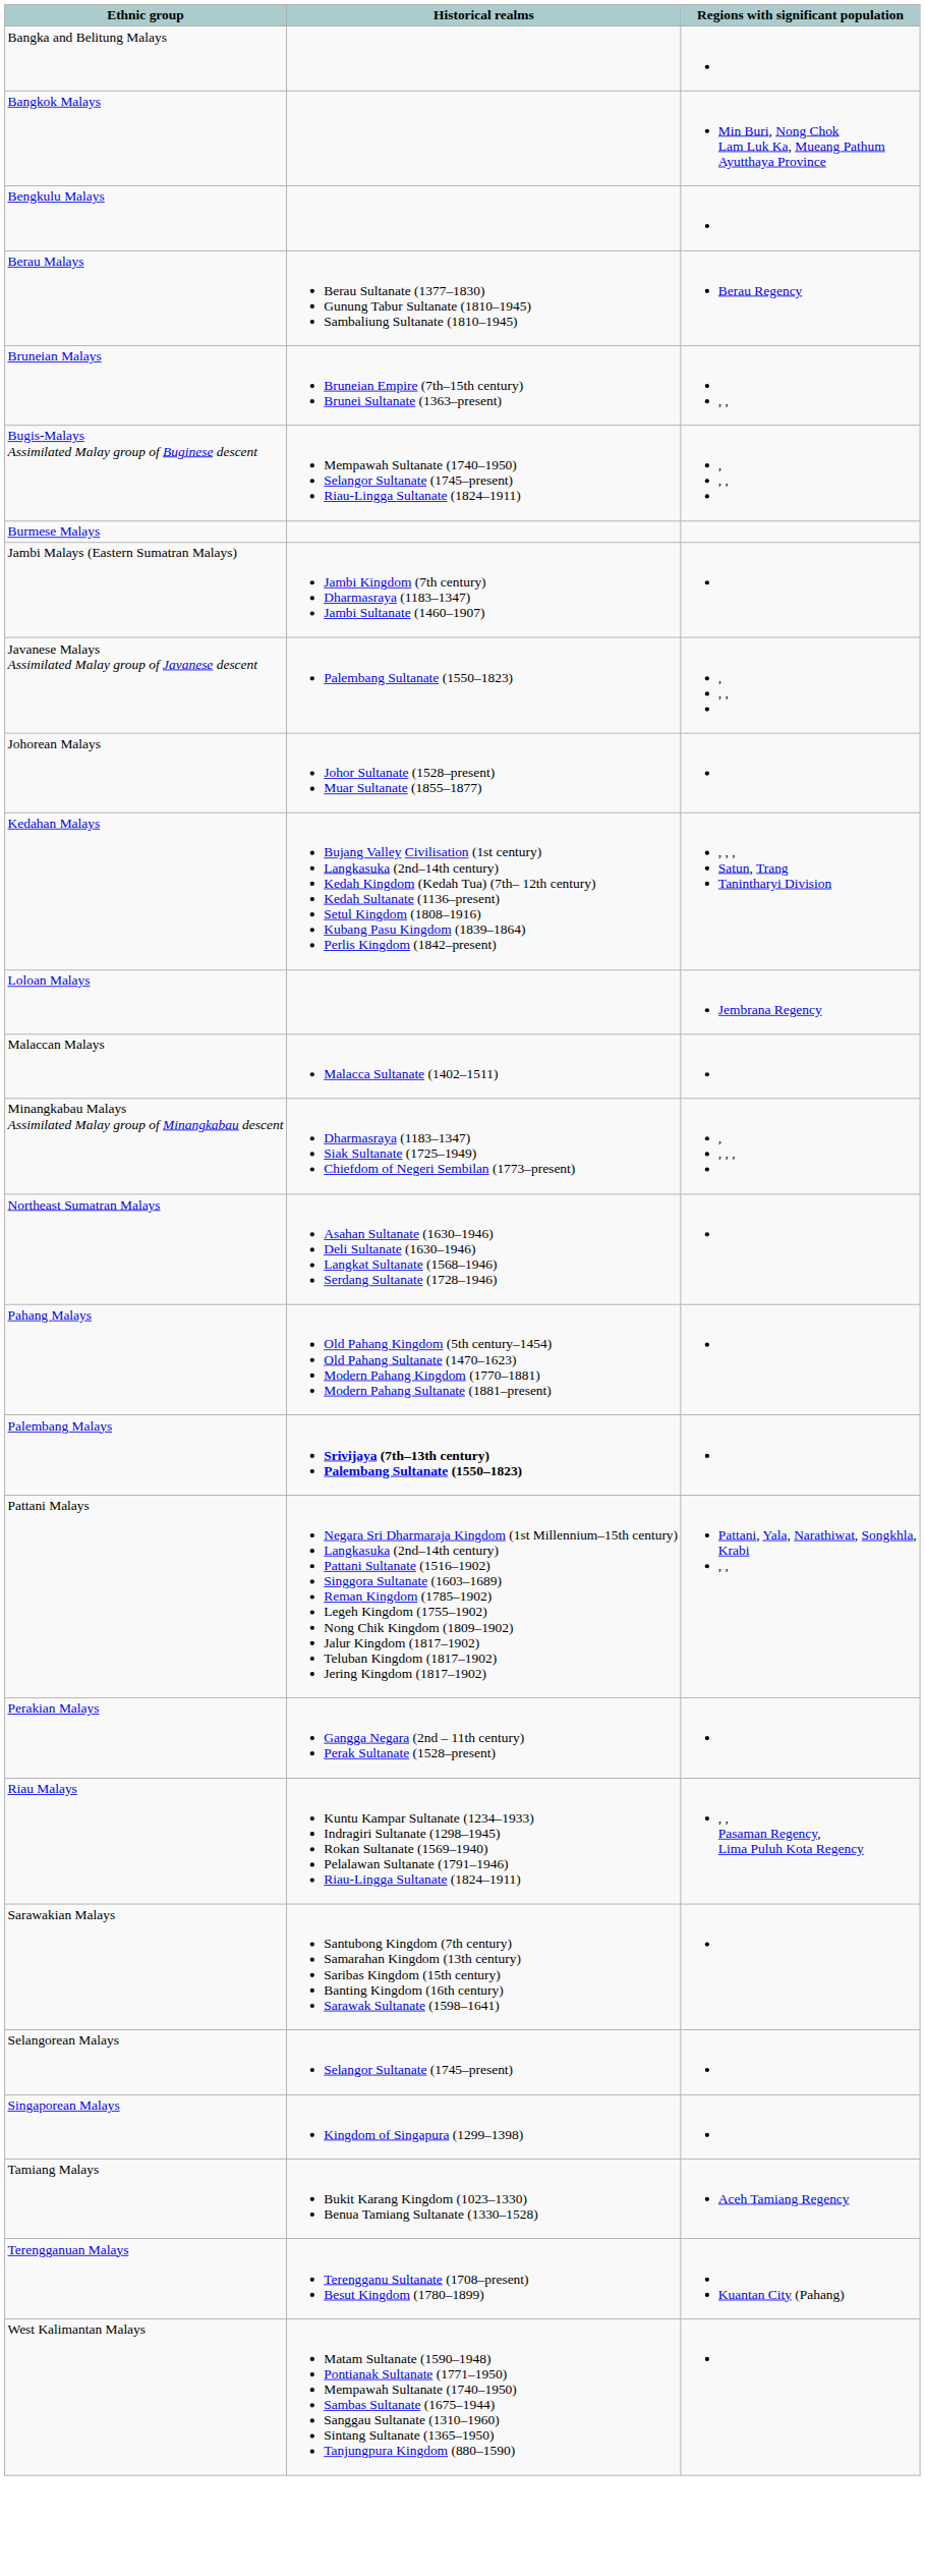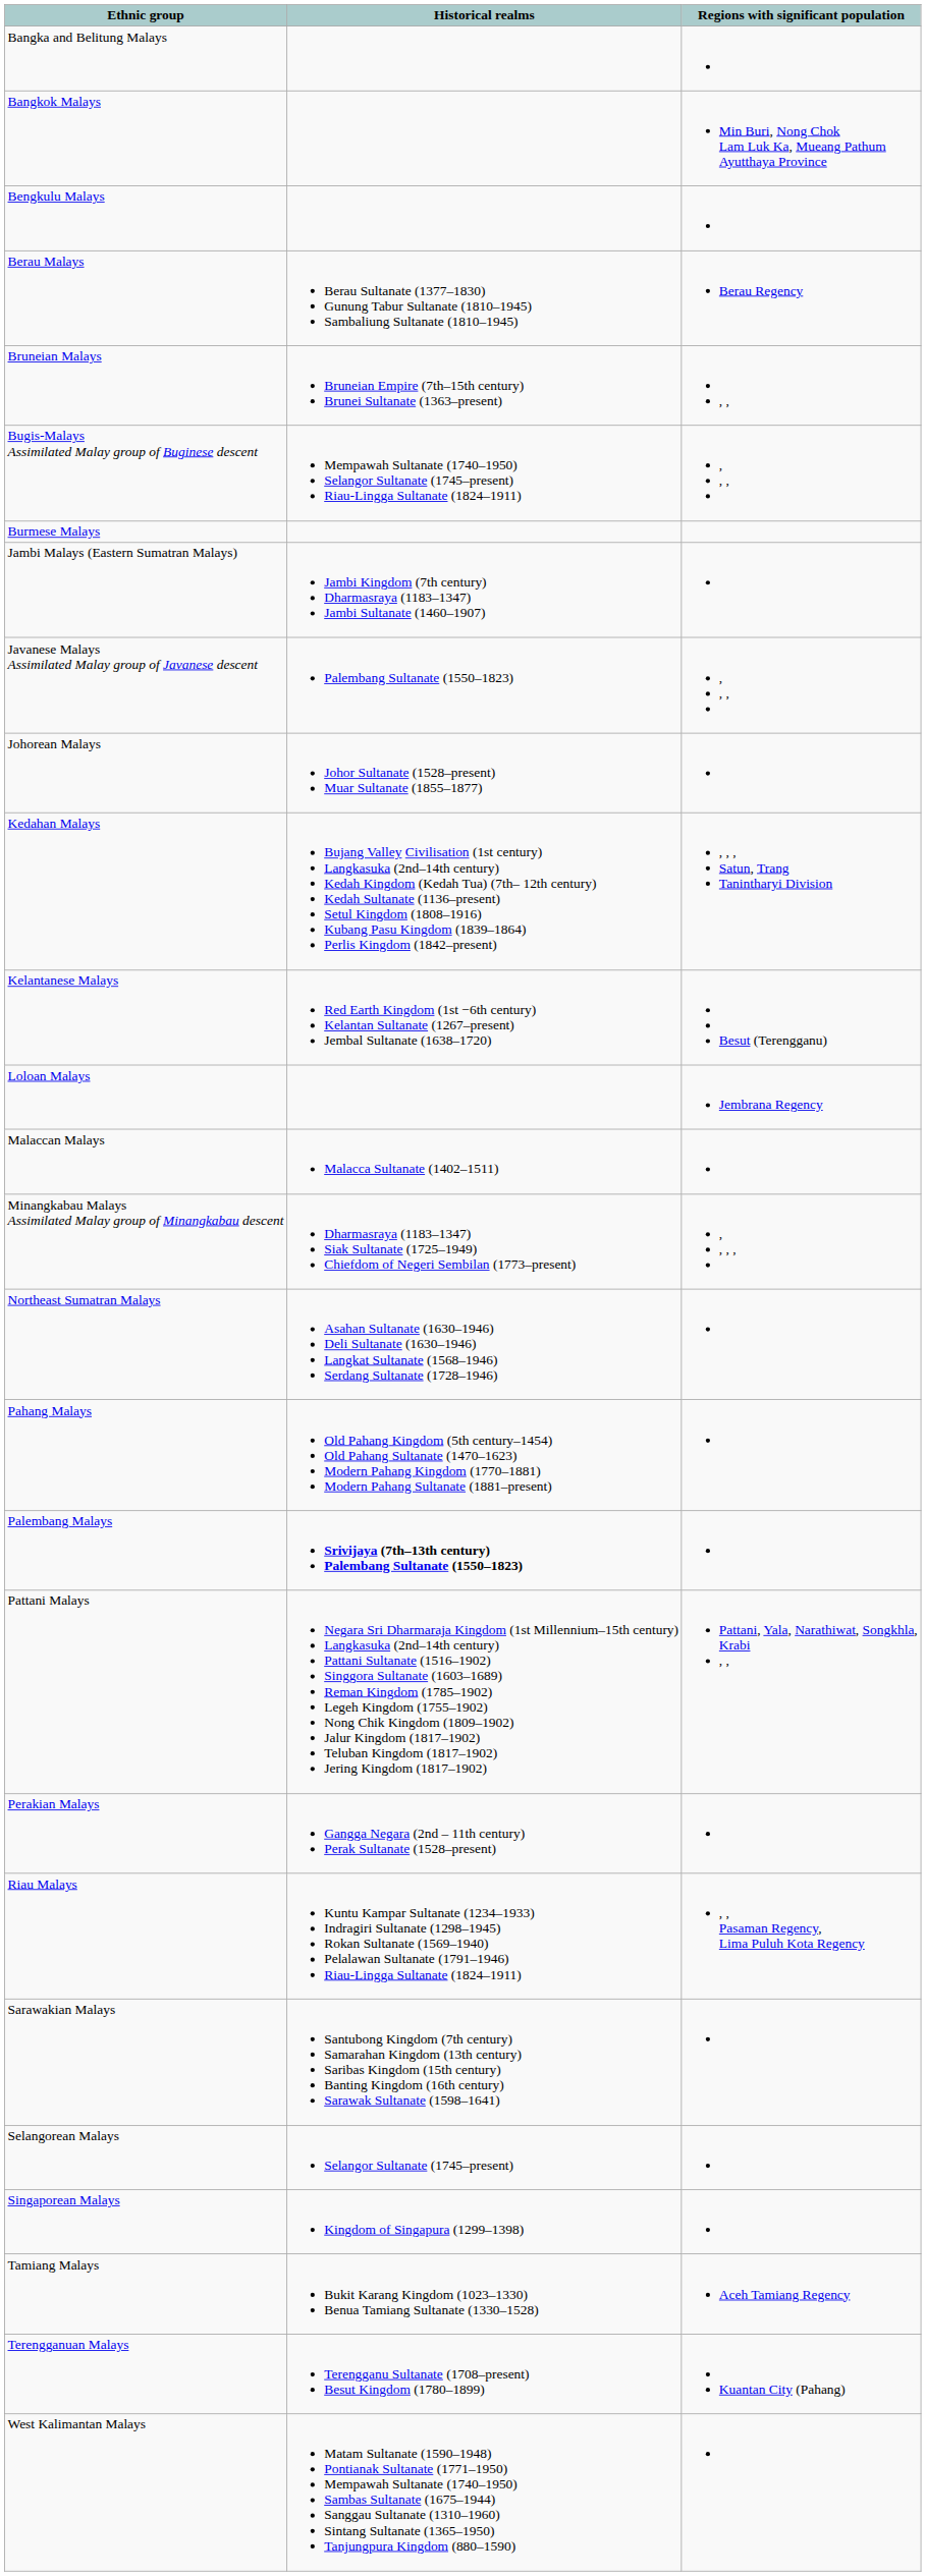 <table class="wikitable">
 <tr>
 <th style="text-align: center; background: #aacccc;">Ethnic group</th>
 <th style="text-align: center; background: #aacccc;">Historical realms</th>
 <th style="text-align: center; background: #aacccc;">Regions with significant population</th>
 </tr>
 <tr valign="top">
 <td>Bangka and Belitung Malays</td>
 <td></td>
 <td><br><ul><li></li></ul></td>
 </tr>
 <tr valign="top">
 <td><a href='#'>Bangkok Malays</a></td>
 <td></td>
 <td><br><ul><li> <a href='#'>Min Buri</a>, <a href='#'>Nong Chok</a><br> <a href='#'>Lam Luk Ka</a>, <a href='#'>Mueang Pathum</a><br> <a href='#'>Ayutthaya Province</a></li></ul></td>
 </tr>
 <tr valign="top">
 <td><a href='#'>Bengkulu Malays</a></td>
 <td></td>
 <td><br><ul><li></li></ul></td>
 </tr>
 <tr valign="top">
 <td><a href='#'>Berau Malays</a></td>
 <td><br><ul><li>Berau Sultanate (1377–1830)</li><li>Gunung Tabur Sultanate (1810–1945)</li><li>Sambaliung Sultanate (1810–1945)</li></ul></td>
 <td><br><ul><li> <a href='#'>Berau Regency</a></li></ul></td>
 </tr>
 <tr valign="top">
 <td><a href='#'>Bruneian Malays</a></td>
 <td><br><ul><li><a href='#'>Bruneian Empire</a> (7th–15th century)</li><li><a href='#'>Brunei Sultanate</a> (1363–present)</li></ul></td>
 <td><br><ul><li></li><li>, , </li></ul></td>
 </tr>
 <tr valign="top">
 <td><a href='#'>Bugis-Malays</a><br><em>Assimilated Malay group of <a href='#'>Buginese</a> descent</em></td>
 <td><br><ul><li>Mempawah Sultanate (1740–1950)</li><li><a href='#'>Selangor Sultanate</a> (1745–present)</li><li><a href='#'>Riau-Lingga Sultanate</a> (1824–1911)</li></ul></td>
 <td><br><ul><li>,<br> </li><li>, , </li><li></li></ul></td>
 </tr>
 <tr valign="top">
 <td><a href='#'>Burmese Malays</a></td>
 <td></td>
 <td></td>
 </tr>
 <tr valign="top">
 <td>Jambi Malays (Eastern Sumatran Malays)</td>
 <td><br><ul><li><a href='#'>Jambi Kingdom</a> (7th century)</li><li><a href='#'>Dharmasraya</a> (1183–1347)</li><li><a href='#'>Jambi Sultanate</a> (1460–1907)</li></ul></td>
 <td><br><ul><li></li></ul></td>
 </tr>
 <tr valign="top">
 <td>Javanese Malays<br><em>Assimilated Malay group of <a href='#'>Javanese</a> descent</em></td>
 <td><br><ul><li><a href='#'>Palembang Sultanate</a> (1550–1823)</li></ul></td>
 <td><br><ul><li>,<br> </li><li>, , </li><li></li></ul></td>
 </tr>
 <tr valign="top">
 <td>Johorean Malays</td>
 <td><br><ul><li><a href='#'>Johor Sultanate</a> (1528–present)</li><li><a href='#'>Muar Sultanate</a> (1855–1877)</li></ul></td>
 <td><br><ul><li></li></ul></td>
 </tr>
 <tr valign="top">
 <td><a href='#'>Kedahan Malays</a></td>
 <td><br><ul><li><a href='#'>Bujang Valley</a> <a href='#'>Civilisation</a> (1st century)</li><li><a href='#'>Langkasuka</a> (2nd–14th century)</li><li><a href='#'>Kedah Kingdom</a> (Kedah Tua) (7th– 12th century)</li><li><a href='#'>Kedah Sultanate</a> (1136–present)</li><li><a href='#'>Setul Kingdom</a> (1808–1916)</li><li><a href='#'>Kubang Pasu Kingdom</a> (1839–1864)</li><li><a href='#'>Perlis Kingdom</a> (1842–present)</li></ul></td>
 <td><br><ul><li>, , , </li><li> <a href='#'>Satun</a>,  <a href='#'>Trang</a></li><li> <a href='#'>Tanintharyi Division</a></li></ul></td>
+</tr>
+<tr valign="top">
+<td><a href='#'>Kelantanese Malays</a></td>
+<td><br><ul><li><a href='#'>Red Earth Kingdom</a> (1st −6th century)</li><li><a href='#'>Kelantan Sultanate</a> (1267–present)</li><li>Jembal Sultanate (1638–1720)</li></ul></td>
+<td><br><ul><li></li><li></li><li> <a href='#'>Besut</a> (Terengganu)</li></ul></td>
 </tr>
 <tr valign="top">
 <td><a href='#'>Loloan Malays</a></td>
 <td></td>
 <td><br><ul><li> <a href='#'>Jembrana Regency</a></li></ul></td>
 </tr>
 <tr valign="top">
 <td>Malaccan Malays</td>
 <td><br><ul><li><a href='#'>Malacca Sultanate</a> (1402–1511)</li></ul></td>
 <td><br><ul><li></li></ul></td>
 </tr>
 <tr valign="top">
 <td>Minangkabau Malays<br><em>Assimilated Malay group of <a href='#'>Minangkabau</a> descent</em></td>
 <td><br><ul><li><a href='#'>Dharmasraya</a> (1183–1347)</li><li><a href='#'>Siak Sultanate</a> (1725–1949)</li><li><a href='#'>Chiefdom of Negeri Sembilan</a> (1773–present)</li></ul></td>
 <td><br><ul><li>,<br> </li><li>, , ,<br></li><li></li></ul></td>
 </tr>
 <tr valign="top">
 <td><a href='#'>Northeast Sumatran Malays</a></td>
 <td><br><ul><li><a href='#'>Asahan Sultanate</a> (1630–1946)</li><li><a href='#'>Deli Sultanate</a> (1630–1946)</li><li><a href='#'>Langkat Sultanate</a> (1568–1946)</li><li><a href='#'>Serdang Sultanate</a> (1728–1946)</li></ul></td>
 <td><br><ul><li></li></ul></td>
 </tr>
 <tr valign="top">
 <td><a href='#'>Pahang Malays</a></td>
 <td><br><ul><li><a href='#'>Old Pahang Kingdom</a> (5th century–1454)</li><li><a href='#'>Old Pahang Sultanate</a> (1470–1623)</li><li><a href='#'>Modern Pahang Kingdom</a> (1770–1881)</li><li><a href='#'>Modern Pahang Sultanate</a> (1881–present)</li></ul></td>
 <td><br><ul><li></li></ul></td>
 </tr>
 <tr valign="top">
 <td><a href='#'>Palembang Malays</a></td>
 <td><strong><br><ul><li><a href='#'>Srivijaya</a> (7th–13th century)</li><li><a href='#'>Palembang Sultanate</a> (1550–1823)</li></ul></strong></td>
 <td><br><ul><li></li></ul></td>
 </tr>
 <tr valign="top">
 <td>Pattani Malays</td>
 <td><br><ul><li><a href='#'>Negara Sri Dharmaraja Kingdom</a> (1st Millennium–15th century)</li><li><a href='#'>Langkasuka</a> (2nd–14th century)</li><li><a href='#'>Pattani Sultanate</a> (1516–1902)</li><li><a href='#'>Singgora Sultanate</a> (1603–1689)</li><li><a href='#'>Reman Kingdom</a> (1785–1902)</li><li>Legeh Kingdom (1755–1902)</li><li>Nong Chik Kingdom (1809–1902)</li><li>Jalur Kingdom (1817–1902)</li><li>Teluban Kingdom (1817–1902)</li><li>Jering Kingdom (1817–1902)</li></ul></td>
 <td><br><ul><li> <a href='#'>Pattani</a>,  <a href='#'>Yala</a>,  <a href='#'>Narathiwat</a>,  <a href='#'>Songkhla</a>,<br> <a href='#'>Krabi</a></li><li>, , </li></ul></td>
 </tr>
 <tr valign="top">
 <td><a href='#'>Perakian Malays</a></td>
 <td><br><ul><li><a href='#'>Gangga Negara</a> (2nd – 11th century)</li><li><a href='#'>Perak Sultanate</a> (1528–present)</li></ul></td>
 <td><br><ul><li></li></ul></td>
 </tr>
 <tr valign="top">
 <td><a href='#'>Riau Malays</a></td>
 <td><br><ul><li>Kuntu Kampar Sultanate (1234–1933)</li><li>Indragiri Sultanate (1298–1945)</li><li>Rokan Sultanate (1569–1940)</li><li>Pelalawan Sultanate (1791–1946)</li><li><a href='#'>Riau-Lingga Sultanate</a> (1824–1911)</li></ul></td>
 <td><br><ul><li>, ,<br>  <a href='#'>Pasaman Regency</a>,<br> <a href='#'>Lima Puluh Kota Regency</a></li></ul></td>
 </tr>
 <tr valign="top">
 <td>Sarawakian Malays</td>
 <td><br><ul><li>Santubong Kingdom (7th century)</li><li>Samarahan Kingdom (13th century)</li><li>Saribas Kingdom (15th century)</li><li>Banting Kingdom (16th century)</li><li><a href='#'>Sarawak Sultanate</a> (1598–1641)</li></ul></td>
 <td><br><ul><li></li></ul></td>
 </tr>
 <tr valign="top">
 <td>Selangorean Malays</td>
 <td><br><ul><li><a href='#'>Selangor Sultanate</a> (1745–present)</li></ul></td>
 <td><br><ul><li></li></ul></td>
 </tr>
 <tr valign="top">
 <td><a href='#'>Singaporean Malays</a></td>
 <td><br><ul><li><a href='#'>Kingdom of Singapura</a> (1299–1398)</li></ul></td>
 <td><br><ul><li></li></ul></td>
 </tr>
 <tr valign="top">
 <td>Tamiang Malays</td>
 <td><br><ul><li>Bukit Karang Kingdom (1023–1330)</li><li>Benua Tamiang Sultanate (1330–1528)</li></ul></td>
 <td><br><ul><li> <a href='#'>Aceh Tamiang Regency</a></li></ul></td>
 </tr>
 <tr valign="top">
 <td><a href='#'>Terengganuan Malays</a></td>
 <td><br><ul><li><a href='#'>Terengganu Sultanate</a> (1708–present)</li><li><a href='#'>Besut Kingdom</a> (1780–1899)</li></ul></td>
 <td><br><ul><li></li><li><a href='#'>Kuantan City</a> (Pahang)</li></ul></td>
 </tr>
 <tr valign="top">
 <td>West Kalimantan Malays</td>
 <td><br><ul><li>Matam Sultanate (1590–1948)</li><li><a href='#'>Pontianak Sultanate</a> (1771–1950)</li><li>Mempawah Sultanate (1740–1950)</li><li><a href='#'>Sambas Sultanate</a> (1675–1944)</li><li>Sanggau Sultanate (1310–1960)</li><li>Sintang Sultanate (1365–1950)</li><li><a href='#'>Tanjungpura Kingdom</a> (880–1590)</li></ul></td>
 <td><br><ul><li></li></ul></td>
 </tr>
 </table>
